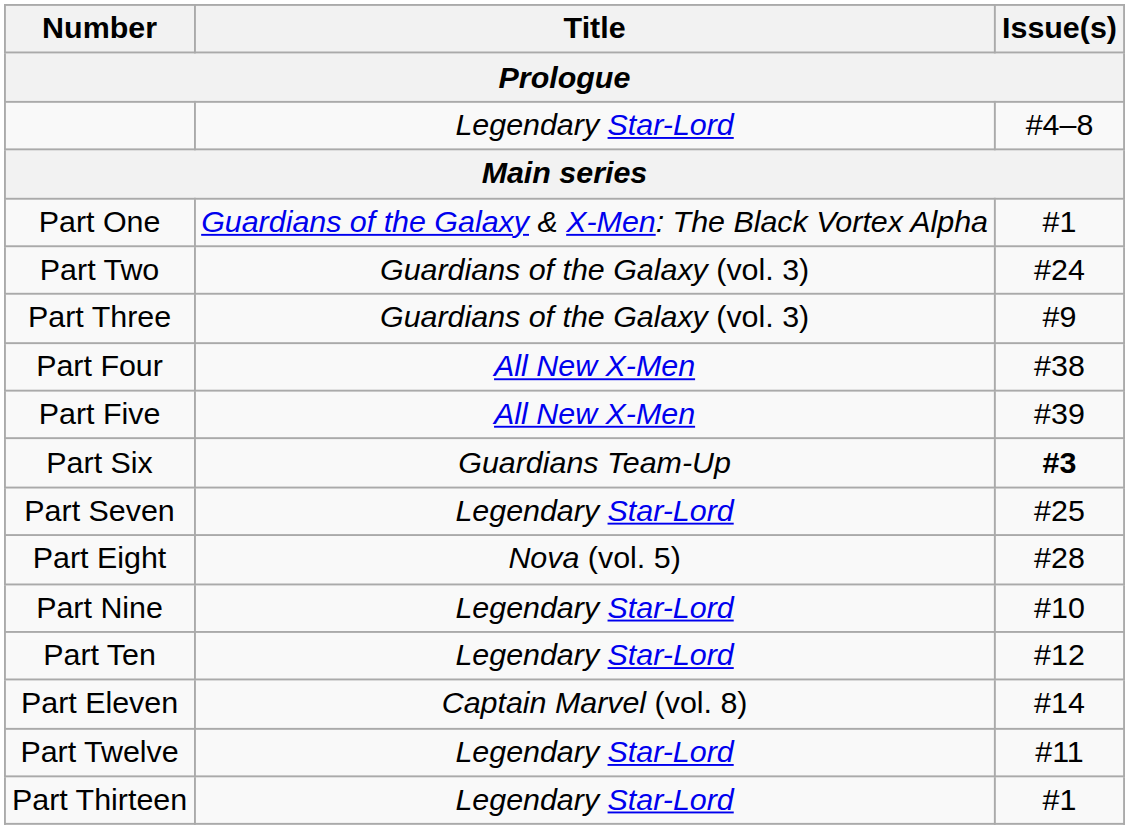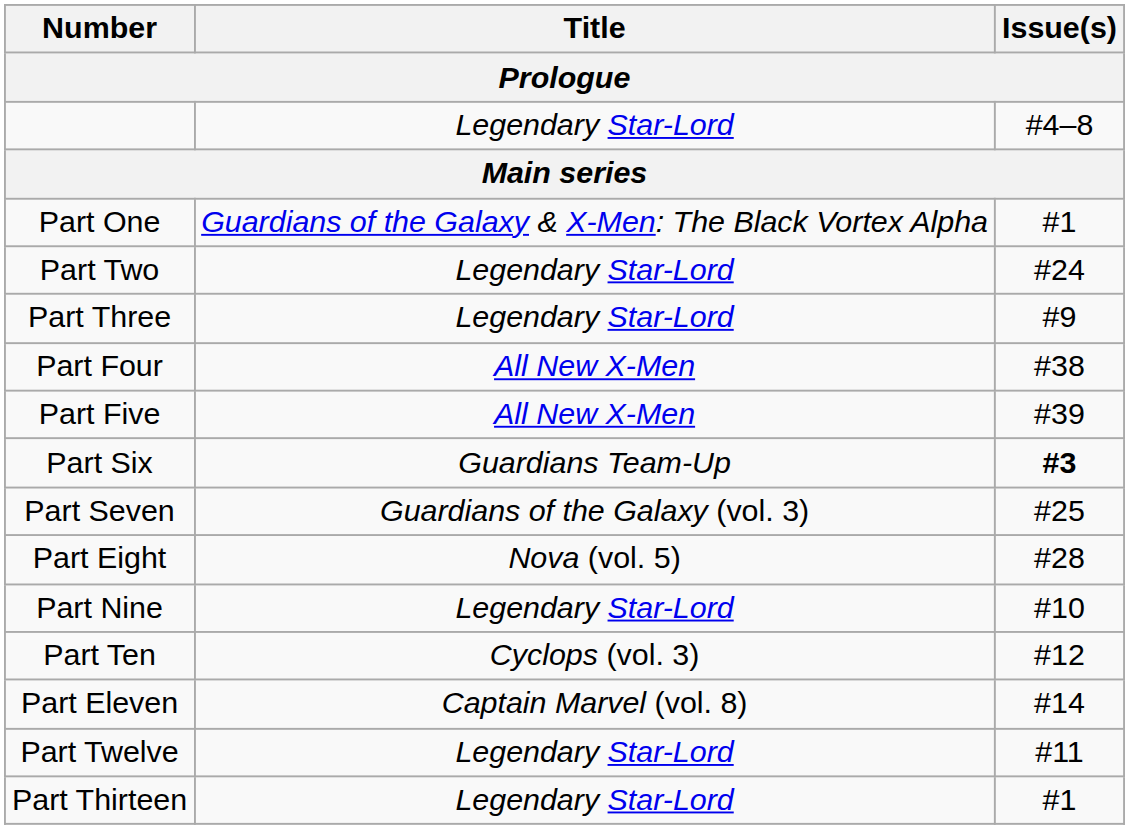 <table class="wikitable" style="text-align:center; width:auto;">
 <tr>
 <th>Number</th>
 <th>Title</th>
 <th>Issue(s)</th>
 </tr>
 <tr>
 <th colspan="3"><em>Prologue</em></th>
 </tr>
 <tr>
 <td></td>
 <td><em>Legendary</em> <em><a href='#'>Star-Lord</a></em></td>
 <td>#4–8</td>
 </tr>
 <tr>
 <th colspan="3"><em>Main series</em></th>
 </tr>
 <tr>
 <td>Part One</td>
 <td><em><a href='#'>Guardians of the Galaxy</a> & <a href='#'>X-Men</a>: The Black Vortex Alpha</em></td>
 <td>#1</td>
 </tr>
 <tr>
 <td>Part Two</td>
-<td><em>Guardians of the Galaxy</em> (vol. 3)</td>
+<td><em>Legendary <a href='#'>Star-Lord</a></em></td>
 <td>#24</td>
 </tr>
 <tr>
 <td>Part Three</td>
-<td><em>Guardians of the Galaxy</em> (vol. 3)</td>
+<td><em>Legendary <a href='#'>Star-Lord</a></em></td>
 <td>#9</td>
 </tr>
 <tr>
 <td>Part Four</td>
 <td><em><a href='#'>All New X-Men</a></em></td>
 <td>#38</td>
 </tr>
 <tr>
 <td>Part Five</td>
 <td><em><a href='#'>All New X-Men</a></em></td>
 <td>#39</td>
 </tr>
 <tr>
 <td>Part Six</td>
 <td><em>Guardians Team-Up</em></td>
 <td><strong>#3</strong></td>
 </tr>
 <tr>
 <td>Part Seven</td>
-<td><em>Legendary <a href='#'>Star-Lord</a></em></td>
+<td><em>Guardians of the Galaxy</em> (vol. 3)</td>
 <td>#25</td>
 </tr>
 <tr>
 <td>Part Eight</td>
 <td><em>Nova</em> (vol. 5)</td>
 <td>#28</td>
 </tr>
 <tr>
 <td>Part Nine</td>
 <td><em>Legendary <a href='#'>Star-Lord</a></em></td>
 <td>#10</td>
 </tr>
 <tr>
 <td>Part Ten</td>
-<td><em>Legendary</em> <em><a href='#'>Star-Lord</a></em></td>
+<td><em>Cyclops</em> (vol. 3)</td>
 <td>#12</td>
 </tr>
 <tr>
 <td>Part Eleven</td>
 <td><em>Captain Marvel</em> (vol. 8)</td>
 <td>#14</td>
 </tr>
 <tr>
 <td>Part Twelve</td>
 <td><em>Legendary <a href='#'>Star-Lord</a></em></td>
 <td>#11</td>
 </tr>
 <tr>
 <td>Part Thirteen</td>
 <td><em>Legendary</em> <em><a href='#'>Star-Lord</a></em></td>
 <td>#1</td>
 </tr>
 </table>
